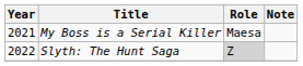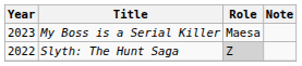 <table class="wikitable sortable" align="center">
 <tr>
 <th>Year</th>
 <th>Title</th>
 <th>Role</th>
 <th>Note</th>
 </tr>
 <tr>
-<td>2021</td>
+<td>2023</td>
 <td><em>My Boss is a Serial Killer</em></td>
 <td>Maesa</td>
 <td></td>
 </tr>
 <tr>
 <td>2022</td>
 <td><em>Slyth: The Hunt Saga</em></td>
 <td style="background: lightgrey;">Z</td>
 <td></td>
 </tr>
 <tr>
 </tr>
 </table>
